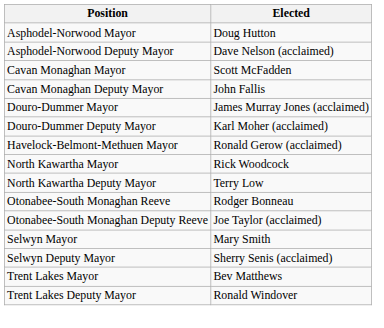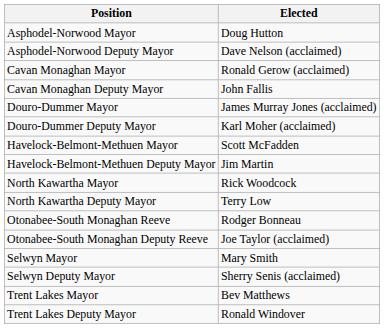 <table class="wikitable">
 <tr>
 <th>Position</th>
 <th>Elected</th>
 </tr>
 <tr>
 <td>Asphodel-Norwood Mayor</td>
 <td>Doug Hutton</td>
 </tr>
 <tr>
 <td>Asphodel-Norwood Deputy Mayor</td>
 <td>Dave Nelson (acclaimed)</td>
 </tr>
 <tr>
 <td>Cavan Monaghan Mayor</td>
-<td>Scott McFadden</td>
+<td>Ronald Gerow (acclaimed)</td>
 </tr>
 <tr>
 <td>Cavan Monaghan Deputy Mayor</td>
 <td>John Fallis</td>
 </tr>
 <tr>
 <td>Douro-Dummer Mayor</td>
 <td>James Murray Jones (acclaimed)</td>
 </tr>
 <tr>
 <td>Douro-Dummer Deputy Mayor</td>
 <td>Karl Moher (acclaimed)</td>
 </tr>
 <tr>
 <td>Havelock-Belmont-Methuen Mayor</td>
-<td>Ronald Gerow (acclaimed)</td>
+<td>Scott McFadden</td>
+</tr>
+<tr>
+<td>Havelock-Belmont-Methuen Deputy Mayor</td>
+<td>Jim Martin</td>
 </tr>
 <tr>
 <td>North Kawartha Mayor</td>
 <td>Rick Woodcock</td>
 </tr>
 <tr>
 <td>North Kawartha Deputy Mayor</td>
 <td>Terry Low</td>
 </tr>
 <tr>
 <td>Otonabee-South Monaghan Reeve</td>
 <td>Rodger Bonneau</td>
 </tr>
 <tr>
 <td>Otonabee-South Monaghan Deputy Reeve</td>
 <td>Joe Taylor (acclaimed)</td>
 </tr>
 <tr>
 <td>Selwyn Mayor</td>
 <td>Mary Smith</td>
 </tr>
 <tr>
 <td>Selwyn Deputy Mayor</td>
 <td>Sherry Senis (acclaimed)</td>
 </tr>
 <tr>
 <td>Trent Lakes Mayor</td>
 <td>Bev Matthews</td>
 </tr>
 <tr>
 <td>Trent Lakes Deputy Mayor</td>
 <td>Ronald Windover</td>
 </tr>
 </table>
